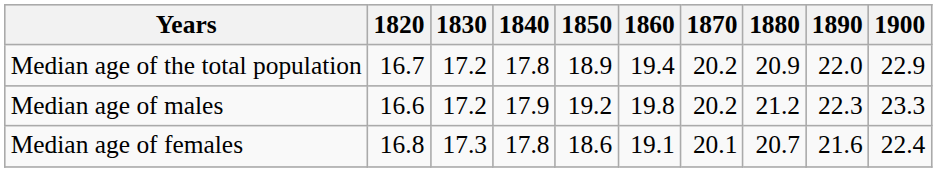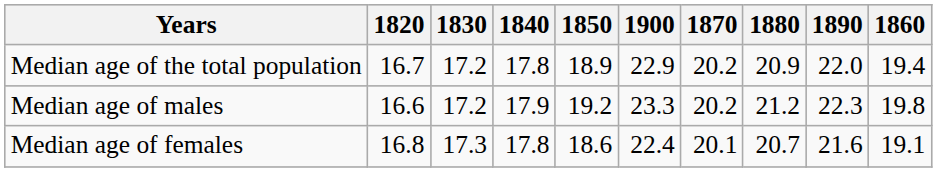 <table class="wikitable " style="text-align:right">
 <tr>
 <th>Years</th>
 <th>1820</th>
 <th>1830</th>
 <th>1840</th>
 <th>1850</th>
-<th>1860</th>
+<th>1900</th>
 <th>1870</th>
 <th>1880</th>
 <th>1890</th>
-<th>1900</th>
+<th>1860</th>
 </tr>
 <tr>
 <td align="left">Median age of the total population</td>
 <td>16.7</td>
 <td>17.2</td>
 <td>17.8</td>
 <td>18.9</td>
-<td>19.4</td>
+<td>22.9</td>
 <td>20.2</td>
 <td>20.9</td>
 <td>22.0</td>
-<td>22.9</td>
+<td>19.4</td>
 </tr>
 <tr>
 <td align="left">Median age of males</td>
 <td>16.6</td>
 <td>17.2</td>
 <td>17.9</td>
 <td>19.2</td>
-<td>19.8</td>
+<td>23.3</td>
 <td>20.2</td>
 <td>21.2</td>
 <td>22.3</td>
-<td>23.3</td>
+<td>19.8</td>
 </tr>
 <tr>
 <td align="left">Median age of females</td>
 <td>16.8</td>
 <td>17.3</td>
 <td>17.8</td>
 <td>18.6</td>
-<td>19.1</td>
+<td>22.4</td>
 <td>20.1</td>
 <td>20.7</td>
 <td>21.6</td>
-<td>22.4</td>
+<td>19.1</td>
 </tr>
 </table>
